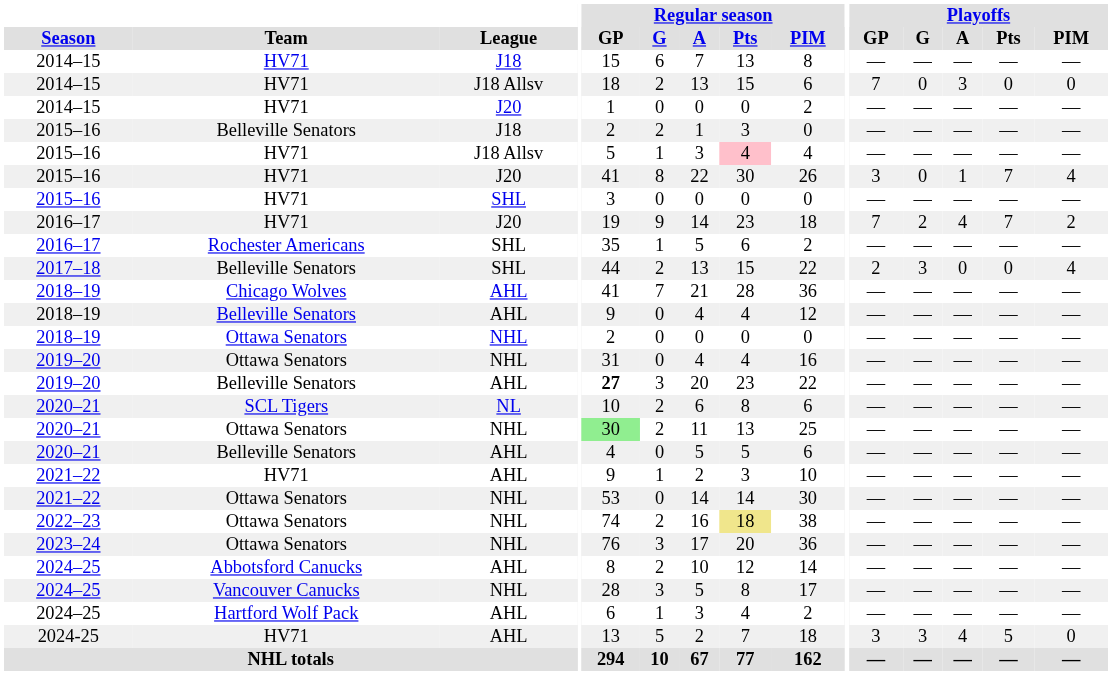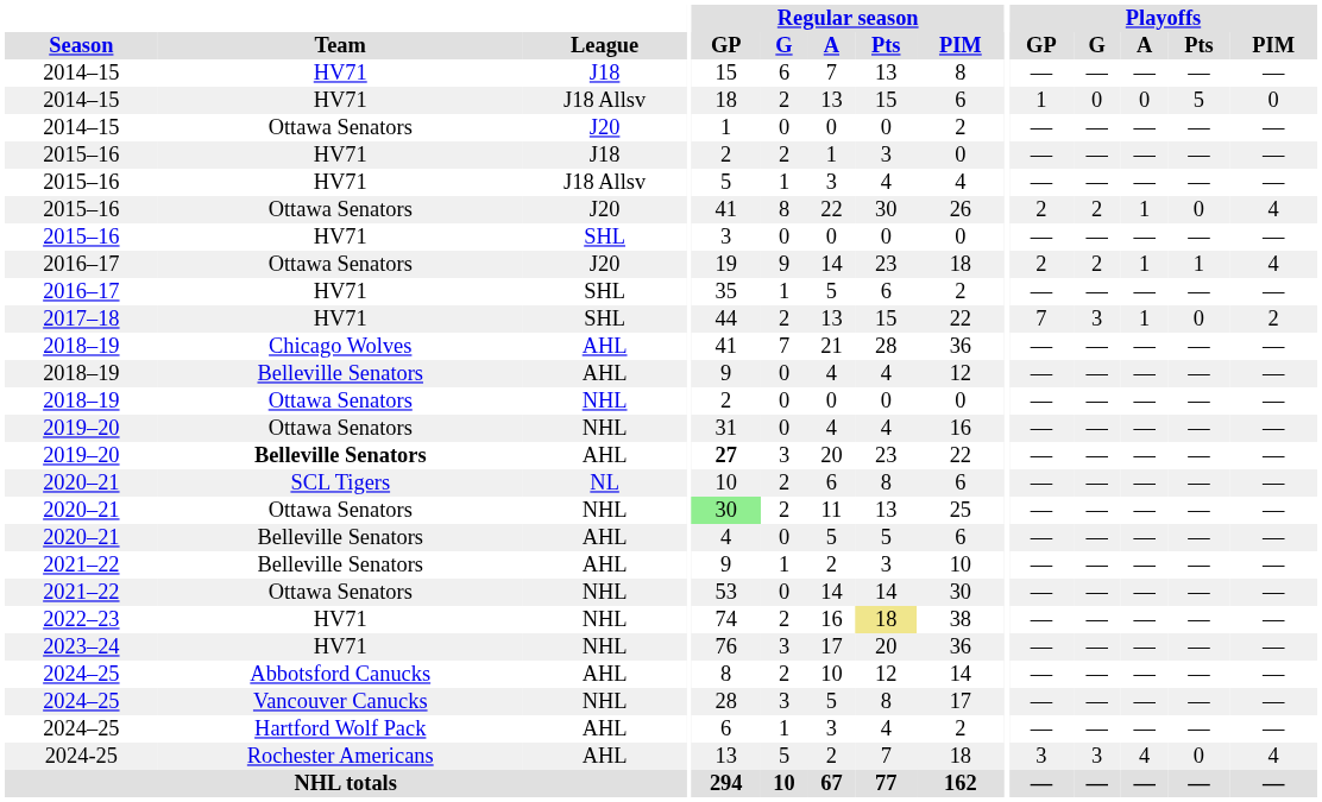 <table border="0" cellpadding="1" cellspacing="0" style="text-align:center; width:60em">
 <tr bgcolor="#e0e0e0">
 <th colspan="3" bgcolor="#ffffff"></th>
 <th rowspan="99" bgcolor="#ffffff"></th>
 <th colspan="5"><a href='#'>Regular season</a></th>
 <th rowspan="99" bgcolor="#ffffff"></th>
 <th colspan="5"><a href='#'>Playoffs</a></th>
 </tr>
 <tr bgcolor="#e0e0e0">
 <th><a href='#'>Season</a></th>
 <th>Team</th>
 <th>League</th>
 <th>GP</th>
 <th><a href='#'>G</a></th>
 <th><a href='#'>A</a></th>
 <th><a href='#'>Pts</a></th>
 <th><a href='#'>PIM</a></th>
 <th>GP</th>
 <th>G</th>
 <th>A</th>
 <th>Pts</th>
 <th>PIM</th>
 </tr>
 <tr>
 <td>2014–15</td>
 <td><a href='#'>HV71</a></td>
 <td><a href='#'>J18</a></td>
 <td>15</td>
 <td>6</td>
 <td>7</td>
 <td>13</td>
 <td>8</td>
 <td>—</td>
 <td>—</td>
 <td>—</td>
 <td>—</td>
 <td>—</td>
 </tr>
 <tr bgcolor="#f0f0f0">
 <td>2014–15</td>
 <td>HV71</td>
 <td>J18 Allsv</td>
 <td>18</td>
 <td>2</td>
 <td>13</td>
 <td>15</td>
 <td>6</td>
-<td>7</td>
+<td>1</td>
 <td>0</td>
-<td>3</td>
 <td>0</td>
+<td>5</td>
 <td>0</td>
 </tr>
 <tr>
 <td>2014–15</td>
-<td>HV71</td>
+<td>Ottawa Senators</td>
 <td><a href='#'>J20</a></td>
 <td>1</td>
 <td>0</td>
 <td>0</td>
 <td>0</td>
 <td>2</td>
 <td>—</td>
 <td>—</td>
 <td>—</td>
 <td>—</td>
 <td>—</td>
 </tr>
 <tr bgcolor="#f0f0f0">
 <td>2015–16</td>
-<td>Belleville Senators</td>
+<td>HV71</td>
 <td>J18</td>
 <td>2</td>
 <td>2</td>
 <td>1</td>
 <td>3</td>
 <td>0</td>
 <td>—</td>
 <td>—</td>
 <td>—</td>
 <td>—</td>
 <td>—</td>
 </tr>
 <tr>
 <td>2015–16</td>
 <td>HV71</td>
 <td>J18 Allsv</td>
 <td>5</td>
 <td>1</td>
 <td>3</td>
-<td style="background: pink;">4</td>
+<td>4</td>
 <td>4</td>
 <td>—</td>
 <td>—</td>
 <td>—</td>
 <td>—</td>
 <td>—</td>
 </tr>
 <tr bgcolor="#f0f0f0">
 <td>2015–16</td>
-<td>HV71</td>
+<td>Ottawa Senators</td>
 <td>J20</td>
 <td>41</td>
 <td>8</td>
 <td>22</td>
 <td>30</td>
 <td>26</td>
-<td>3</td>
+<td>2</td>
+<td>2</td>
+<td>1</td>
 <td>0</td>
-<td>1</td>
-<td>7</td>
 <td>4</td>
 </tr>
 <tr>
 <td><a href='#'>2015–16</a></td>
 <td>HV71</td>
 <td><a href='#'>SHL</a></td>
 <td>3</td>
 <td>0</td>
 <td>0</td>
 <td>0</td>
 <td>0</td>
 <td>—</td>
 <td>—</td>
 <td>—</td>
 <td>—</td>
 <td>—</td>
 </tr>
 <tr bgcolor="#f0f0f0">
 <td>2016–17</td>
-<td>HV71</td>
+<td>Ottawa Senators</td>
 <td>J20</td>
 <td>19</td>
 <td>9</td>
 <td>14</td>
 <td>23</td>
 <td>18</td>
-<td>7</td>
 <td>2</td>
+<td>2</td>
+<td>1</td>
+<td>1</td>
 <td>4</td>
-<td>7</td>
-<td>2</td>
 </tr>
 <tr>
 <td><a href='#'>2016–17</a></td>
-<td><a href='#'>Rochester Americans</a></td>
+<td>HV71</td>
 <td>SHL</td>
 <td>35</td>
 <td>1</td>
 <td>5</td>
 <td>6</td>
 <td>2</td>
 <td>—</td>
 <td>—</td>
 <td>—</td>
 <td>—</td>
 <td>—</td>
 </tr>
 <tr bgcolor="#f0f0f0">
 <td><a href='#'>2017–18</a></td>
-<td>Belleville Senators</td>
+<td>HV71</td>
 <td>SHL</td>
 <td>44</td>
 <td>2</td>
 <td>13</td>
 <td>15</td>
 <td>22</td>
+<td>7</td>
+<td>3</td>
+<td>1</td>
+<td>0</td>
 <td>2</td>
-<td>3</td>
-<td>0</td>
-<td>0</td>
-<td>4</td>
 </tr>
 <tr>
 <td><a href='#'>2018–19</a></td>
 <td><a href='#'>Chicago Wolves</a></td>
 <td><a href='#'>AHL</a></td>
 <td>41</td>
 <td>7</td>
 <td>21</td>
 <td>28</td>
 <td>36</td>
 <td>—</td>
 <td>—</td>
 <td>—</td>
 <td>—</td>
 <td>—</td>
 </tr>
 <tr bgcolor="#f0f0f0">
 <td>2018–19</td>
 <td><a href='#'>Belleville Senators</a></td>
 <td>AHL</td>
 <td>9</td>
 <td>0</td>
 <td>4</td>
 <td>4</td>
 <td>12</td>
 <td>—</td>
 <td>—</td>
 <td>—</td>
 <td>—</td>
 <td>—</td>
 </tr>
 <tr>
 <td><a href='#'>2018–19</a></td>
 <td><a href='#'>Ottawa Senators</a></td>
 <td><a href='#'>NHL</a></td>
 <td>2</td>
 <td>0</td>
 <td>0</td>
 <td>0</td>
 <td>0</td>
 <td>—</td>
 <td>—</td>
 <td>—</td>
 <td>—</td>
 <td>—</td>
 </tr>
 <tr bgcolor="#f0f0f0">
 <td><a href='#'>2019–20</a></td>
 <td>Ottawa Senators</td>
 <td>NHL</td>
 <td>31</td>
 <td>0</td>
 <td>4</td>
 <td>4</td>
 <td>16</td>
 <td>—</td>
 <td>—</td>
 <td>—</td>
 <td>—</td>
 <td>—</td>
 </tr>
 <tr>
 <td><a href='#'>2019–20</a></td>
-<td>Belleville Senators</td>
+<td><strong>Belleville Senators</strong></td>
 <td>AHL</td>
 <td><strong>27</strong></td>
 <td>3</td>
 <td>20</td>
 <td>23</td>
 <td>22</td>
 <td>—</td>
 <td>—</td>
 <td>—</td>
 <td>—</td>
 <td>—</td>
 </tr>
 <tr bgcolor="#f0f0f0">
 <td><a href='#'>2020–21</a></td>
 <td><a href='#'>SCL Tigers</a></td>
 <td><a href='#'>NL</a></td>
 <td>10</td>
 <td>2</td>
 <td>6</td>
 <td>8</td>
 <td>6</td>
 <td>—</td>
 <td>—</td>
 <td>—</td>
 <td>—</td>
 <td>—</td>
 </tr>
 <tr>
 <td><a href='#'>2020–21</a></td>
 <td>Ottawa Senators</td>
 <td>NHL</td>
 <td style="background: lightgreen;">30</td>
 <td>2</td>
 <td>11</td>
 <td>13</td>
 <td>25</td>
 <td>—</td>
 <td>—</td>
 <td>—</td>
 <td>—</td>
 <td>—</td>
 </tr>
 <tr bgcolor="#f0f0f0">
 <td><a href='#'>2020–21</a></td>
 <td>Belleville Senators</td>
 <td>AHL</td>
 <td>4</td>
 <td>0</td>
 <td>5</td>
 <td>5</td>
 <td>6</td>
 <td>—</td>
 <td>—</td>
 <td>—</td>
 <td>—</td>
 <td>—</td>
 </tr>
 <tr>
 <td><a href='#'>2021–22</a></td>
-<td>HV71</td>
+<td>Belleville Senators</td>
 <td>AHL</td>
 <td>9</td>
 <td>1</td>
 <td>2</td>
 <td>3</td>
 <td>10</td>
 <td>—</td>
 <td>—</td>
 <td>—</td>
 <td>—</td>
 <td>—</td>
 </tr>
 <tr bgcolor="#f0f0f0">
 <td><a href='#'>2021–22</a></td>
 <td>Ottawa Senators</td>
 <td>NHL</td>
 <td>53</td>
 <td>0</td>
 <td>14</td>
 <td>14</td>
 <td>30</td>
 <td>—</td>
 <td>—</td>
 <td>—</td>
 <td>—</td>
 <td>—</td>
 </tr>
 <tr>
 <td><a href='#'>2022–23</a></td>
-<td>Ottawa Senators</td>
+<td>HV71</td>
 <td>NHL</td>
 <td>74</td>
 <td>2</td>
 <td>16</td>
 <td style="background: khaki;">18</td>
 <td>38</td>
 <td>—</td>
 <td>—</td>
 <td>—</td>
 <td>—</td>
 <td>—</td>
 </tr>
 <tr bgcolor="#f0f0f0">
 <td><a href='#'>2023–24</a></td>
-<td>Ottawa Senators</td>
+<td>HV71</td>
 <td>NHL</td>
 <td>76</td>
 <td>3</td>
 <td>17</td>
 <td>20</td>
 <td>36</td>
 <td>—</td>
 <td>—</td>
 <td>—</td>
 <td>—</td>
 <td>—</td>
 </tr>
 <tr>
 <td><a href='#'>2024–25</a></td>
 <td><a href='#'>Abbotsford Canucks</a></td>
 <td>AHL</td>
 <td>8</td>
 <td>2</td>
 <td>10</td>
 <td>12</td>
 <td>14</td>
 <td>—</td>
 <td>—</td>
 <td>—</td>
 <td>—</td>
 <td>—</td>
 </tr>
 <tr bgcolor="#f0f0f0">
 <td><a href='#'>2024–25</a></td>
 <td><a href='#'>Vancouver Canucks</a></td>
 <td>NHL</td>
 <td>28</td>
 <td>3</td>
 <td>5</td>
 <td>8</td>
 <td>17</td>
 <td>—</td>
 <td>—</td>
 <td>—</td>
 <td>—</td>
 <td>—</td>
 </tr>
 <tr>
 <td>2024–25</td>
 <td><a href='#'>Hartford Wolf Pack</a></td>
 <td>AHL</td>
 <td>6</td>
 <td>1</td>
 <td>3</td>
 <td>4</td>
 <td>2</td>
 <td>—</td>
 <td>—</td>
 <td>—</td>
 <td>—</td>
 <td>—</td>
 </tr>
 <tr bgcolor="#f0f0f0">
 <td>2024-25</td>
-<td>HV71</td>
+<td><a href='#'>Rochester Americans</a></td>
 <td>AHL</td>
 <td>13</td>
 <td>5</td>
 <td>2</td>
 <td>7</td>
 <td>18</td>
 <td>3</td>
 <td>3</td>
 <td>4</td>
-<td>5</td>
 <td>0</td>
+<td>4</td>
 </tr>
 <tr>
 </tr>
 <tr bgcolor="#e0e0e0">
 <th colspan="3">NHL totals</th>
 <th>294</th>
 <th>10</th>
 <th>67</th>
 <th>77</th>
 <th>162</th>
 <th>—</th>
 <th>—</th>
 <th>—</th>
 <th>—</th>
 <th>—</th>
 </tr>
 </table>
